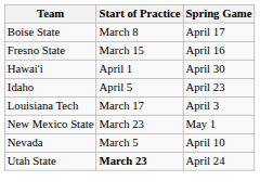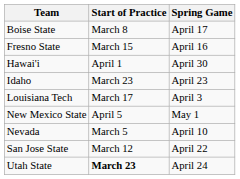 <table class="wikitable">
 <tr>
 <th>Team</th>
 <th>Start of Practice</th>
 <th>Spring Game</th>
 </tr>
 <tr>
 <td>Boise State</td>
 <td>March 8</td>
 <td>April 17</td>
 </tr>
 <tr>
 <td>Fresno State</td>
 <td>March 15</td>
 <td>April 16</td>
 </tr>
 <tr>
 <td>Hawai'i</td>
 <td>April 1</td>
 <td>April 30</td>
 </tr>
 <tr>
 <td>Idaho</td>
-<td>April 5</td>
+<td>March 23</td>
 <td>April 23</td>
 </tr>
 <tr>
 <td>Louisiana Tech</td>
 <td>March 17</td>
 <td>April 3</td>
 </tr>
 <tr>
 <td>New Mexico State</td>
-<td>March 23</td>
+<td>April 5</td>
 <td>May 1</td>
 </tr>
 <tr>
 <td>Nevada</td>
 <td>March 5</td>
 <td>April 10</td>
 </tr>
 <tr>
+<td>San Jose State</td>
+<td>March 12</td>
+<td>April 22</td>
+</tr>
+<tr>
 <td>Utah State</td>
 <td><strong>March 23</strong></td>
 <td>April 24</td>
 </tr>
 </table>
